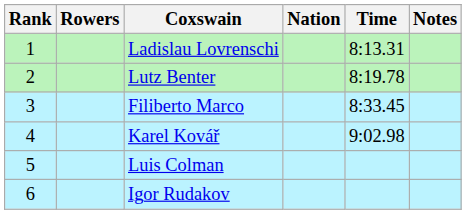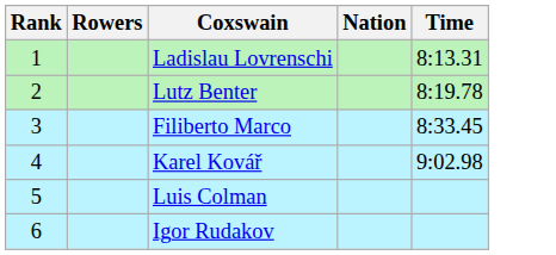 <table class="wikitable sortable" style=text-align:center>
 <tr>
 <th>Rank</th>
 <th>Rowers</th>
 <th>Coxswain</th>
 <th>Nation</th>
 <th>Time</th>
-<th>Notes</th>
 </tr>
 <tr bgcolor=bbf3bb>
 <td>1</td>
 <td align=left></td>
 <td align=left><a href='#'>Ladislau Lovrenschi</a></td>
 <td align=left></td>
 <td>8:13.31</td>
-<td></td>
 </tr>
 <tr bgcolor=bbf3bb>
 <td>2</td>
 <td align=left></td>
 <td align=left><a href='#'>Lutz Benter</a></td>
 <td align=left></td>
 <td>8:19.78</td>
-<td></td>
 </tr>
 <tr bgcolor=bbf3ff>
 <td>3</td>
 <td align=left></td>
 <td align=left><a href='#'>Filiberto Marco</a></td>
 <td align=left></td>
 <td>8:33.45</td>
-<td></td>
 </tr>
 <tr bgcolor=bbf3ff>
 <td>4</td>
 <td align=left></td>
 <td align=left><a href='#'>Karel Kovář</a></td>
 <td align=left></td>
 <td>9:02.98</td>
-<td></td>
 </tr>
 <tr bgcolor=bbf3ff>
 <td>5</td>
 <td align=left></td>
 <td align=left><a href='#'>Luis Colman</a></td>
 <td align=left></td>
-<td></td>
 <td></td>
 </tr>
 <tr bgcolor=bbf3ff>
 <td>6</td>
 <td align=left></td>
 <td align=left><a href='#'>Igor Rudakov</a></td>
 <td align=left></td>
 <td></td>
-<td></td>
 </tr>
 </table>
